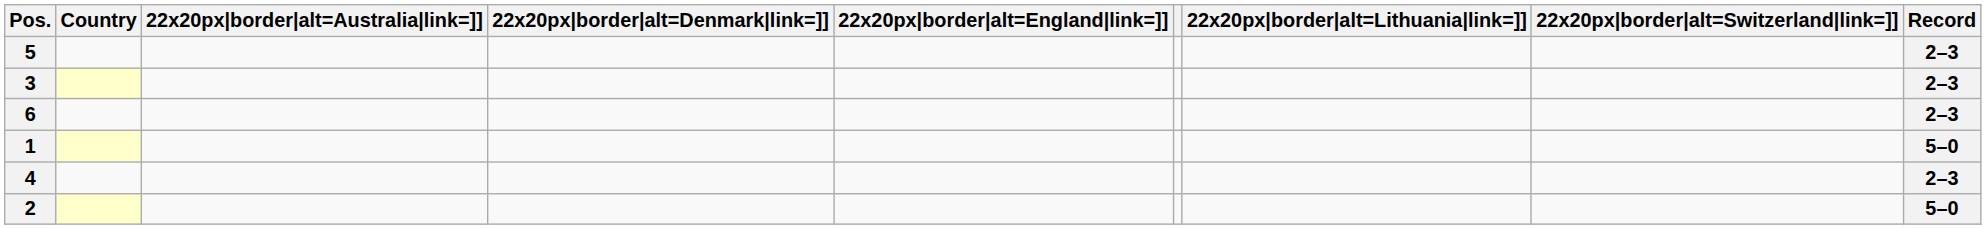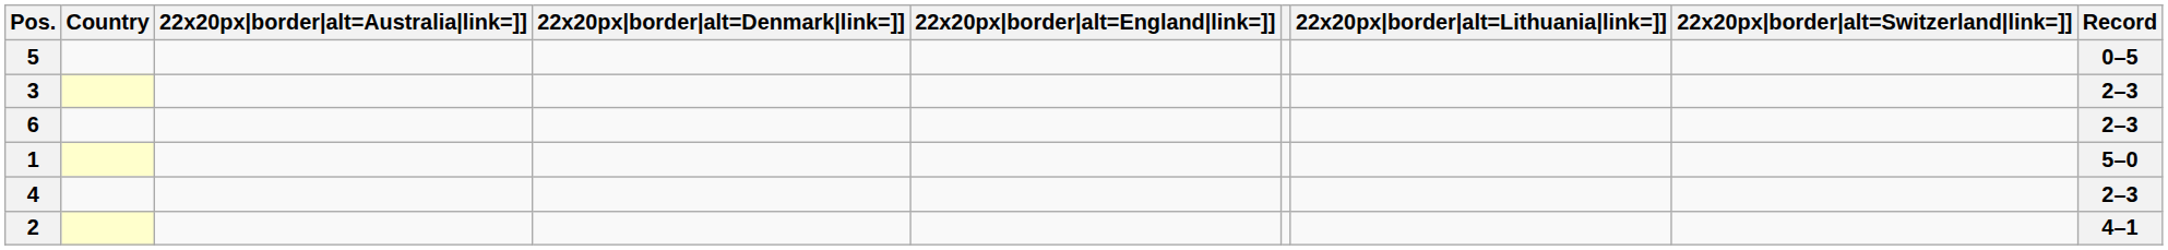 <table class="wikitable sortable nowrap" style="text-align:center; font-size:0.9em;">
 <tr>
 <th>Pos.</th>
 <th>Country</th>
 <th [[Image:>22x20px|border|alt=Australia|link=]]</th>
 <th [[Image:>22x20px|border|alt=Denmark|link=]]</th>
 <th [[Image:>22x20px|border|alt=England|link=]]</th>
 <th></th>
 <th [[Image:>22x20px|border|alt=Lithuania|link=]]</th>
 <th [[Image:>22x20px|border|alt=Switzerland|link=]]</th>
 <th>Record</th>
 </tr>
 <tr>
 <th>5</th>
 <td style="text-align:left;"></td>
 <td></td>
 <td></td>
 <td></td>
 <td></td>
 <td></td>
 <td></td>
-<th>2–3</th>
+<th>0–5</th>
 </tr>
 <tr>
 <th>3</th>
 <td style="text-align:left;background:#ffffcc;"></td>
 <td></td>
 <td></td>
 <td></td>
 <td></td>
 <td></td>
 <td></td>
 <th>2–3</th>
 </tr>
 <tr>
 <th>6</th>
 <td style="text-align:left;"></td>
 <td></td>
 <td></td>
 <td></td>
 <td></td>
 <td></td>
 <td></td>
 <th>2–3</th>
 </tr>
 <tr>
 <th>1</th>
 <td style="text-align:left;background:#ffffcc;"></td>
 <td></td>
 <td></td>
 <td></td>
 <td></td>
 <td></td>
 <td></td>
 <th>5–0</th>
 </tr>
 <tr>
 <th>4</th>
 <td style="text-align:left;"></td>
 <td></td>
 <td></td>
 <td></td>
 <td></td>
 <td></td>
 <td></td>
 <th>2–3</th>
 </tr>
 <tr>
 <th>2</th>
 <td style="text-align:left;background:#ffffcc;"></td>
 <td></td>
 <td></td>
 <td></td>
 <td></td>
 <td></td>
 <td></td>
-<th>5–0</th>
+<th>4–1</th>
 </tr>
 </table>
